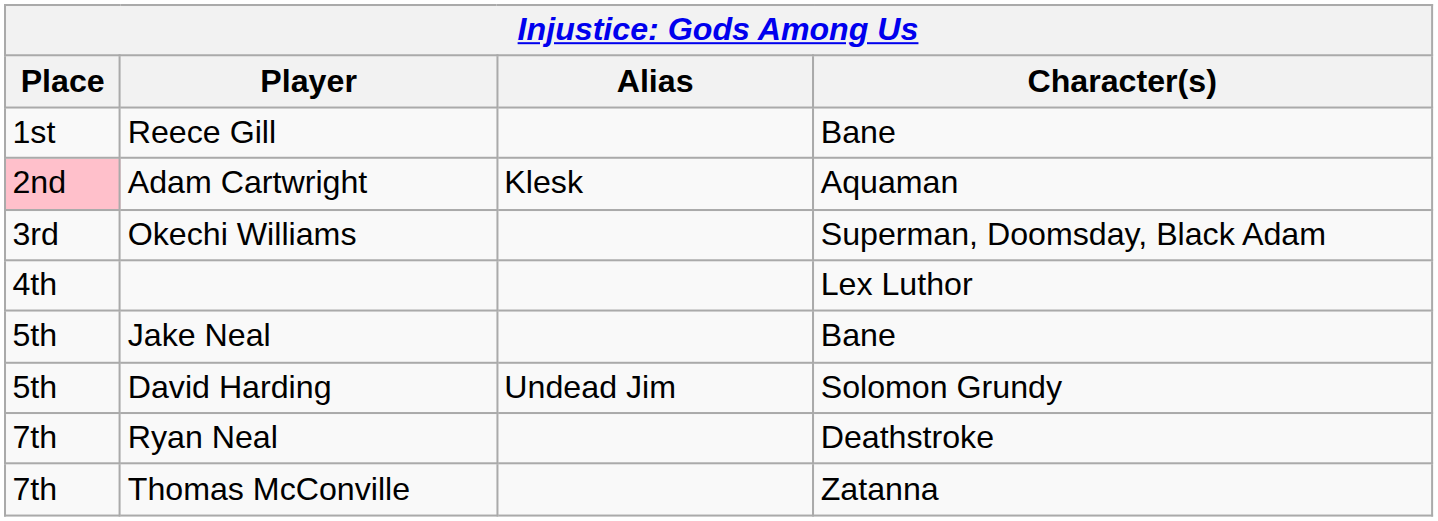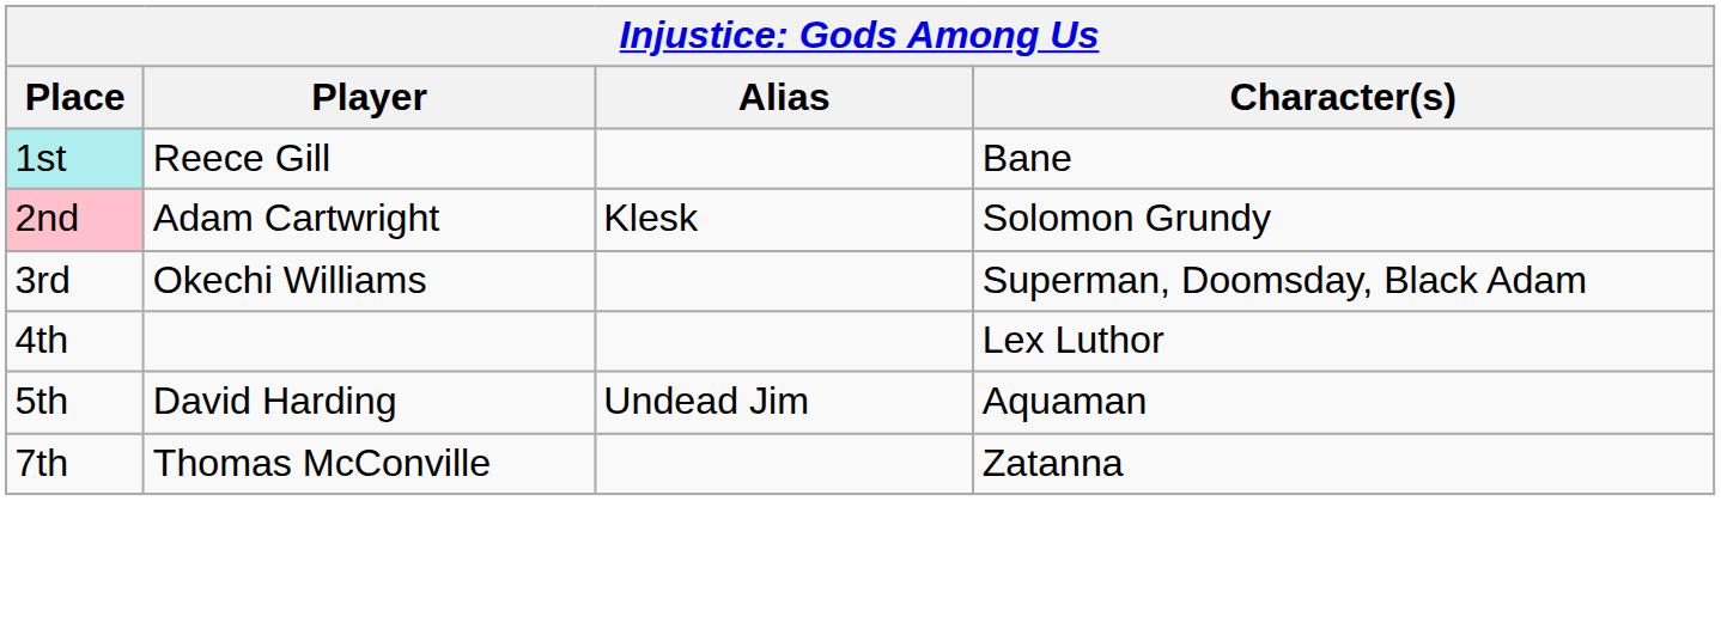 <table class="wikitable">
 <tr>
 <th colspan="4"><strong><em><a href='#'>Injustice: Gods Among Us</a></em></strong></th>
 </tr>
 <tr>
 <th style="width:50px;">Place</th>
 <th style="width:180px;">Player</th>
 <th style="width:150px;">Alias</th>
 <th style="width:300px;">Character(s)</th>
 </tr>
 <tr>
-<td>1st</td>
+<td style="background: paleturquoise;">1st</td>
 <td> Reece Gill</td>
 <td></td>
 <td>Bane</td>
 </tr>
 <tr>
 <td style="background: pink;">2nd</td>
 <td> Adam Cartwright</td>
 <td>Klesk</td>
-<td>Aquaman</td>
+<td>Solomon Grundy</td>
 </tr>
 <tr>
 <td>3rd</td>
 <td> Okechi Williams</td>
 <td></td>
 <td>Superman, Doomsday, Black Adam</td>
 </tr>
 <tr>
 <td>4th</td>
 <td></td>
 <td></td>
 <td>Lex Luthor</td>
 </tr>
 <tr>
 <td>5th</td>
-<td> Jake Neal</td>
-<td></td>
-<td>Bane</td>
-</tr>
-<tr>
-<td>5th</td>
 <td> David Harding</td>
 <td>Undead Jim</td>
-<td>Solomon Grundy</td>
-</tr>
-<tr>
-<td>7th</td>
-<td> Ryan Neal</td>
-<td></td>
-<td>Deathstroke</td>
+<td>Aquaman</td>
 </tr>
 <tr>
 <td>7th</td>
 <td> Thomas McConville</td>
 <td></td>
 <td>Zatanna</td>
 </tr>
 </table>
